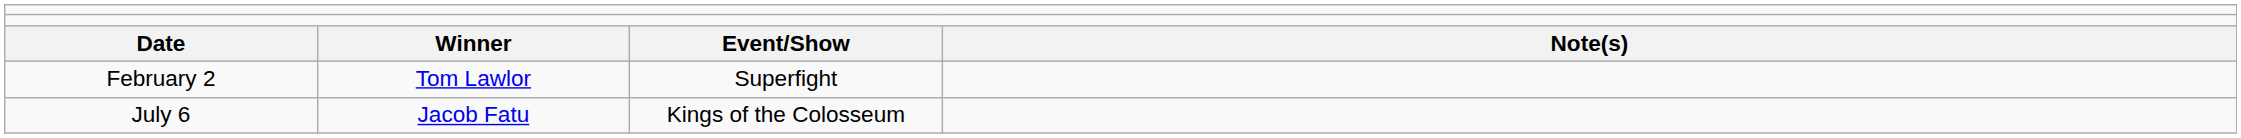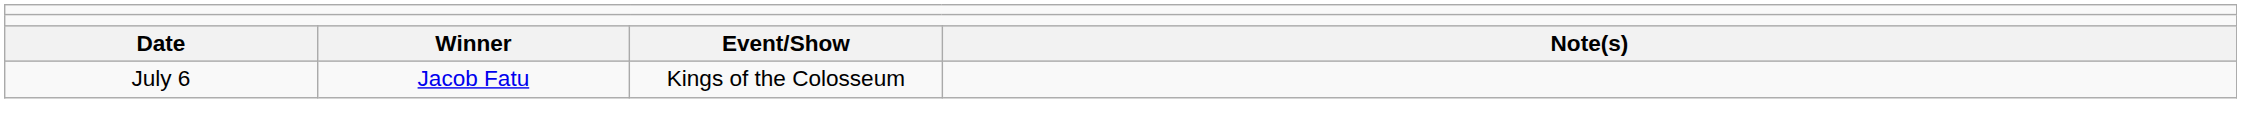 <table class="wikitable" style="text-align:center; width:100%;">
 <tr>
 <td colspan="4"></td>
 </tr>
 <tr>
 <td colspan="4"><strong></strong></td>
 </tr>
 <tr>
 <th width=14%>Date</th>
 <th width=14%>Winner</th>
 <th width=14%>Event/Show</th>
 <th width=58%>Note(s)</th>
 </tr>
 <tr>
-<td>February 2</td>
-<td><a href='#'>Tom Lawlor</a></td>
-<td>Superfight</td>
-<td></td>
-</tr>
-<tr>
 <td>July 6</td>
 <td><a href='#'>Jacob Fatu</a></td>
 <td>Kings of the Colosseum</td>
 <td></td>
 </tr>
 </table>
